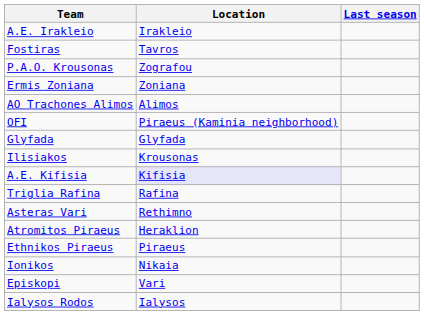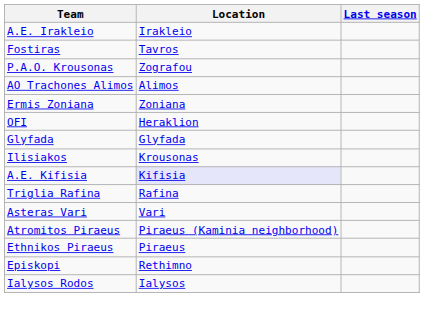 <table class="wikitable sortable">
 <tr>
 <th>Team</th>
 <th>Location</th>
 <th><a href='#'>Last season</a></th>
 </tr>
 <tr>
 <td><a href='#'>A.E. Irakleio</a></td>
 <td><a href='#'>Irakleio</a></td>
 <td></td>
 </tr>
 <tr>
 <td><a href='#'>Fostiras</a></td>
 <td><a href='#'>Tavros</a></td>
 <td></td>
 </tr>
 <tr>
 <td><a href='#'>P.A.O. Krousonas</a></td>
 <td><a href='#'>Zografou</a></td>
 <td></td>
 </tr>
 <tr>
+<td><a href='#'>AO Trachones Alimos</a></td>
+<td><a href='#'>Alimos</a></td>
+<td></td>
+</tr>
+<tr>
 <td><a href='#'>Ermis Zoniana</a></td>
 <td><a href='#'>Zoniana</a></td>
 <td></td>
 </tr>
 <tr>
-<td><a href='#'>AO Trachones Alimos</a></td>
-<td><a href='#'>Alimos</a></td>
-<td></td>
-</tr>
-<tr>
 <td><a href='#'>OFI</a></td>
-<td><a href='#'>Piraeus (Kaminia neighborhood)</a></td>
+<td><a href='#'>Heraklion</a></td>
 <td></td>
 </tr>
 <tr>
 <td><a href='#'>Glyfada</a></td>
 <td><a href='#'>Glyfada</a></td>
 <td></td>
 </tr>
 <tr>
 <td><a href='#'>Ilisiakos</a></td>
 <td><a href='#'>Krousonas</a></td>
 <td></td>
 </tr>
 <tr>
 <td><a href='#'>A.E. Kifisia</a></td>
 <td style="background: lavender;"><a href='#'>Kifisia</a></td>
 <td></td>
 </tr>
 <tr>
 <td><a href='#'>Triglia Rafina</a></td>
 <td><a href='#'>Rafina</a></td>
 <td></td>
 </tr>
 <tr>
 <td><a href='#'>Asteras Vari</a></td>
-<td><a href='#'>Rethimno</a></td>
+<td><a href='#'>Vari</a></td>
 <td></td>
 </tr>
 <tr>
 <td><a href='#'>Atromitos Piraeus</a></td>
-<td><a href='#'>Heraklion</a></td>
+<td><a href='#'>Piraeus (Kaminia neighborhood)</a></td>
 <td></td>
 </tr>
 <tr>
 <td><a href='#'>Ethnikos Piraeus</a></td>
 <td><a href='#'>Piraeus</a></td>
 <td></td>
 </tr>
 <tr>
-<td><a href='#'>Ionikos</a></td>
-<td><a href='#'>Nikaia</a></td>
-<td></td>
-</tr>
-<tr>
 <td><a href='#'>Episkopi</a></td>
-<td><a href='#'>Vari</a></td>
+<td><a href='#'>Rethimno</a></td>
 <td></td>
 </tr>
 <tr>
 <td><a href='#'>Ialysos Rodos</a></td>
 <td><a href='#'>Ialysos</a></td>
 <td></td>
 </tr>
 </table>
